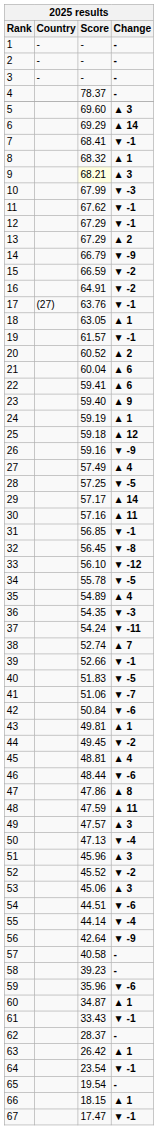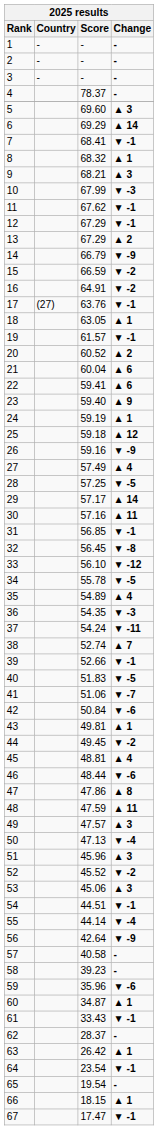 <table class="wikitable sortable">
 <tr>
 <th colspan="4">2025 results</th>
 </tr>
 <tr>
 <th>Rank</th>
 <th>Country</th>
 <th>Score</th>
 <th>Change</th>
 </tr>
 <tr>
 <td>1</td>
 <td>-</td>
 <td>-</td>
 <td><strong>-</strong></td>
 </tr>
 <tr>
 <td>2</td>
 <td>-</td>
 <td>-</td>
 <td><strong>-</strong></td>
 </tr>
 <tr>
 <td>3</td>
 <td>-</td>
 <td>-</td>
 <td><strong>-</strong></td>
 </tr>
 <tr>
 <td>4</td>
 <td></td>
 <td>78.37</td>
 <td><strong>-</strong></td>
 </tr>
 <tr>
 </tr>
 <tr>
 <td>5</td>
 <td></td>
 <td>69.60</td>
 <td><strong>▲ 3</strong></td>
 </tr>
 <tr>
 <td>6</td>
 <td></td>
 <td>69.29</td>
 <td><strong>▲ 14</strong></td>
 </tr>
 <tr>
 <td>7</td>
 <td></td>
 <td>68.41</td>
 <td><strong>▼ -1</strong></td>
 </tr>
 <tr>
 <td>8</td>
 <td></td>
 <td>68.32</td>
 <td><strong>▲ 1</strong></td>
 </tr>
 <tr>
 <td>9</td>
 <td></td>
-<td style="background: lightyellow;">68.21</td>
+<td>68.21</td>
 <td><strong>▲ 3</strong></td>
 </tr>
 <tr>
 <td>10</td>
 <td></td>
 <td>67.99</td>
 <td><strong>▼ -3</strong></td>
 </tr>
 <tr>
 <td>11</td>
 <td></td>
 <td>67.62</td>
 <td><strong>▼ -1</strong></td>
 </tr>
 <tr>
 <td>12</td>
 <td></td>
 <td>67.29</td>
 <td><strong>▼ -1</strong></td>
 </tr>
 <tr>
 <td>13</td>
 <td></td>
 <td>67.29</td>
 <td><strong>▲ 2</strong></td>
 </tr>
 <tr>
 <td>14</td>
 <td></td>
 <td>66.79</td>
 <td><strong>▼ -9</strong></td>
 </tr>
 <tr>
 <td>15</td>
 <td></td>
 <td>66.59</td>
 <td><strong>▼ -2</strong></td>
 </tr>
 <tr>
 <td>16</td>
 <td></td>
 <td>64.91</td>
 <td><strong>▼ -2</strong></td>
 </tr>
 <tr>
 <td>17</td>
 <td> (27)</td>
 <td>63.76</td>
 <td><strong>▼ -1</strong></td>
 </tr>
 <tr>
 <td>18</td>
 <td></td>
 <td>63.05</td>
 <td><strong>▲ 1</strong></td>
 </tr>
 <tr>
 <td>19</td>
 <td></td>
 <td>61.57</td>
 <td><strong>▼ -1</strong></td>
 </tr>
 <tr>
 <td>20</td>
 <td></td>
 <td>60.52</td>
 <td><strong>▲ 2</strong></td>
 </tr>
 <tr>
 <td>21</td>
 <td></td>
 <td>60.04</td>
 <td><strong>▲ 6</strong></td>
 </tr>
 <tr>
 <td>22</td>
 <td></td>
 <td>59.41</td>
 <td><strong>▲ 6</strong></td>
 </tr>
 <tr>
 <td>23</td>
 <td></td>
 <td>59.40</td>
 <td><strong>▲ 9</strong></td>
 </tr>
 <tr>
 <td>24</td>
 <td></td>
 <td>59.19</td>
 <td><strong>▲ 1</strong></td>
 </tr>
 <tr>
 <td>25</td>
 <td></td>
 <td>59.18</td>
 <td><strong>▲ 12</strong></td>
 </tr>
 <tr>
 <td>26</td>
 <td></td>
 <td>59.16</td>
 <td><strong>▼ -9</strong></td>
 </tr>
 <tr>
 <td>27</td>
 <td></td>
 <td>57.49</td>
 <td><strong>▲ 4</strong></td>
 </tr>
 <tr>
 <td>28</td>
 <td></td>
 <td>57.25</td>
 <td><strong>▼ -5</strong></td>
 </tr>
 <tr>
 <td>29</td>
 <td></td>
 <td>57.17</td>
 <td><strong>▲ 14</strong></td>
 </tr>
 <tr>
 <td>30</td>
 <td></td>
 <td>57.16</td>
 <td><strong>▲ 11</strong></td>
 </tr>
 <tr>
 <td>31</td>
 <td></td>
 <td>56.85</td>
 <td><strong>▼ -1</strong></td>
 </tr>
 <tr>
 <td>32</td>
 <td></td>
 <td>56.45</td>
 <td><strong>▼ -8</strong></td>
 </tr>
 <tr>
 <td>33</td>
 <td></td>
 <td>56.10</td>
 <td><strong>▼ -12</strong></td>
 </tr>
 <tr>
 <td>34</td>
 <td></td>
 <td>55.78</td>
 <td><strong>▼ -5</strong></td>
 </tr>
 <tr>
 <td>35</td>
 <td></td>
 <td>54.89</td>
 <td><strong>▲ 4</strong></td>
 </tr>
 <tr>
 <td>36</td>
 <td></td>
 <td>54.35</td>
 <td><strong>▼ -3</strong></td>
 </tr>
 <tr>
 <td>37</td>
 <td></td>
 <td>54.24</td>
 <td><strong>▼ -11</strong></td>
 </tr>
 <tr>
 <td>38</td>
 <td></td>
 <td>52.74</td>
 <td><strong>▲ 7</strong></td>
 </tr>
 <tr>
 <td>39</td>
 <td></td>
 <td>52.66</td>
 <td><strong>▼ -1</strong></td>
 </tr>
 <tr>
 <td>40</td>
 <td></td>
 <td>51.83</td>
 <td><strong>▼ -5</strong></td>
 </tr>
 <tr>
 <td>41</td>
 <td></td>
 <td>51.06</td>
 <td><strong>▼ -7</strong></td>
 </tr>
 <tr>
 <td>42</td>
 <td></td>
 <td>50.84</td>
 <td><strong>▼ -6</strong></td>
 </tr>
 <tr>
 <td>43</td>
 <td></td>
 <td>49.81</td>
 <td><strong>▲ 1</strong></td>
 </tr>
 <tr>
 <td>44</td>
 <td></td>
 <td>49.45</td>
 <td><strong>▼ -2</strong></td>
 </tr>
 <tr>
 <td>45</td>
 <td></td>
 <td>48.81</td>
 <td><strong>▲ 4</strong></td>
 </tr>
 <tr>
 <td>46</td>
 <td></td>
 <td>48.44</td>
 <td><strong>▼ -6</strong></td>
 </tr>
 <tr>
 <td>47</td>
 <td></td>
 <td>47.86</td>
 <td><strong>▲ 8</strong></td>
 </tr>
 <tr>
 <td>48</td>
 <td></td>
 <td>47.59</td>
 <td><strong>▲ 11</strong></td>
 </tr>
 <tr>
 <td>49</td>
 <td></td>
 <td>47.57</td>
 <td><strong>▲ 3</strong></td>
 </tr>
 <tr>
 <td>50</td>
 <td></td>
 <td>47.13</td>
 <td><strong>▼ -4</strong></td>
 </tr>
 <tr>
 <td>51</td>
 <td></td>
 <td>45.96</td>
 <td><strong>▲ 3</strong></td>
 </tr>
 <tr>
 <td>52</td>
 <td></td>
 <td>45.52</td>
 <td><strong>▼ -2</strong></td>
 </tr>
 <tr>
 <td>53</td>
 <td></td>
 <td>45.06</td>
 <td><strong>▲ 3</strong></td>
 </tr>
 <tr>
 <td>54</td>
 <td></td>
 <td>44.51</td>
-<td><strong>▼ -6</strong></td>
+<td><strong>▼ -1</strong></td>
 </tr>
 <tr>
 <td>55</td>
 <td></td>
 <td>44.14</td>
 <td><strong>▼ -4</strong></td>
 </tr>
 <tr>
 <td>56</td>
 <td></td>
 <td>42.64</td>
 <td><strong>▼ -9</strong></td>
 </tr>
 <tr>
 <td>57</td>
 <td></td>
 <td>40.58</td>
 <td><strong>-</strong></td>
 </tr>
 <tr>
 <td>58</td>
 <td></td>
 <td>39.23</td>
 <td><strong>-</strong></td>
 </tr>
 <tr>
 <td>59</td>
 <td></td>
 <td>35.96</td>
 <td><strong>▼ -6</strong></td>
 </tr>
 <tr>
 <td>60</td>
 <td></td>
 <td>34.87</td>
 <td><strong>▲ 1</strong></td>
 </tr>
 <tr>
 <td>61</td>
 <td></td>
 <td>33.43</td>
 <td><strong>▼ -1</strong></td>
 </tr>
 <tr>
 <td>62</td>
 <td></td>
 <td>28.37</td>
 <td><strong>-</strong></td>
 </tr>
 <tr>
 <td>63</td>
 <td></td>
 <td>26.42</td>
 <td><strong>▲ 1</strong></td>
 </tr>
 <tr>
 <td>64</td>
 <td></td>
 <td>23.54</td>
 <td><strong>▼ -1</strong></td>
 </tr>
 <tr>
 <td>65</td>
 <td></td>
 <td>19.54</td>
 <td><strong>-</strong></td>
 </tr>
 <tr>
 <td>66</td>
 <td></td>
 <td>18.15</td>
 <td><strong>▲ 1</strong></td>
 </tr>
 <tr>
 <td>67</td>
 <td></td>
 <td>17.47</td>
 <td><strong>▼ -1</strong></td>
 </tr>
 </table>
